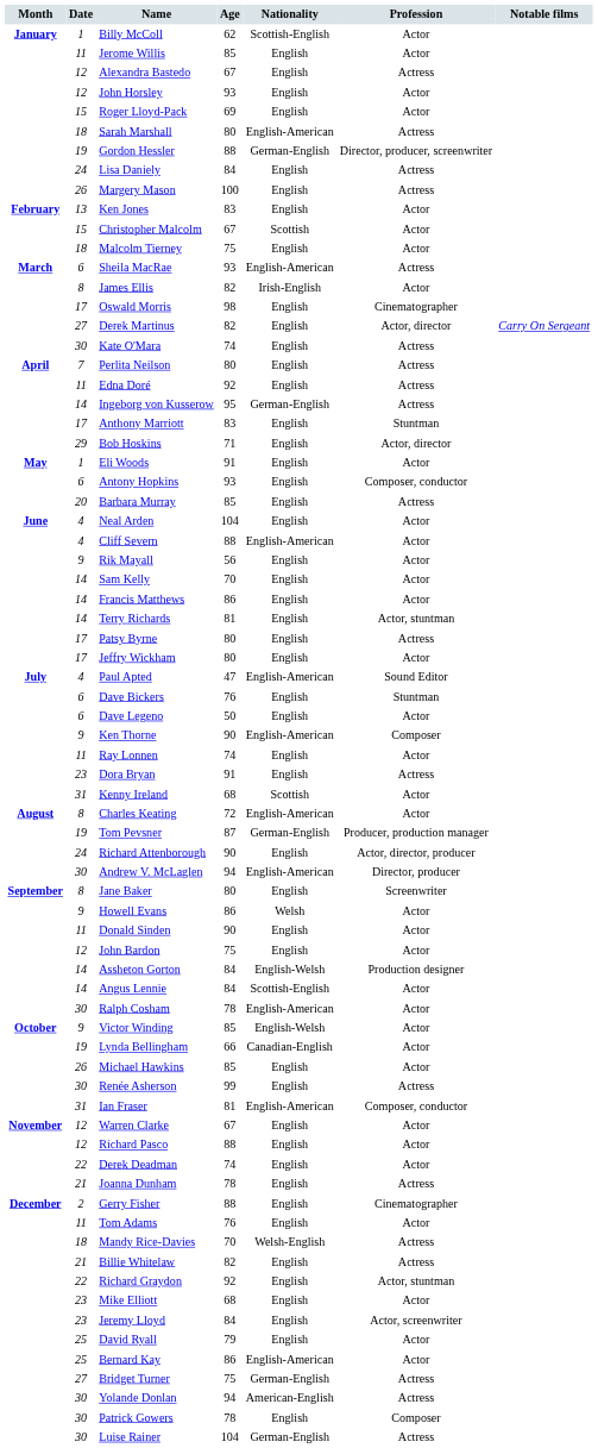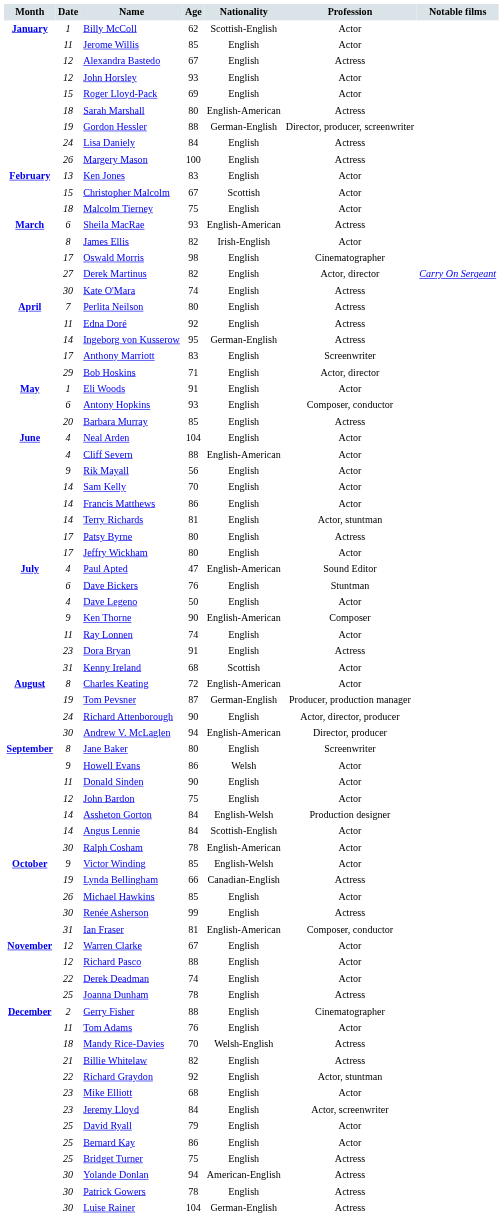 <table cellspacing="0" cellpadding="4" border="0">
 <tr style="background:#dae3e7; text-align:center;">
 <th>Month</th>
 <th>Date</th>
 <th>Name</th>
 <th>Age</th>
 <th>Nationality</th>
 <th>Profession</th>
 <th>Notable films</th>
 </tr>
 <tr valign="top">
 <th rowspan=9 style="text-align:center; vertical-align:top;"><a href='#'>January</a></th>
 <td style="text-align:center;"><em>1</em></td>
 <td><a href='#'>Billy McColl</a></td>
 <td style="text-align:center;">62</td>
 <td style="text-align:center;">Scottish-English</td>
 <td style="text-align:center;">Actor</td>
 <td></td>
 </tr>
 <tr>
 <td style="text-align:center;"><em>11</em></td>
 <td><a href='#'>Jerome Willis</a></td>
 <td style="text-align:center;">85</td>
 <td style="text-align:center;">English</td>
 <td style="text-align:center;">Actor</td>
 <td></td>
 </tr>
 <tr>
 <td style="text-align:center;"><em>12</em></td>
 <td><a href='#'>Alexandra Bastedo</a></td>
 <td style="text-align:center;">67</td>
 <td style="text-align:center;">English</td>
 <td style="text-align:center;">Actress</td>
 <td></td>
 </tr>
 <tr>
 <td style="text-align:center;"><em>12</em></td>
 <td><a href='#'>John Horsley</a></td>
 <td style="text-align:center;">93</td>
 <td style="text-align:center;">English</td>
 <td style="text-align:center;">Actor</td>
 <td></td>
 </tr>
 <tr>
 <td style="text-align:center;"><em>15</em></td>
 <td><a href='#'>Roger Lloyd-Pack</a></td>
 <td style="text-align:center;">69</td>
 <td style="text-align:center;">English</td>
 <td style="text-align:center;">Actor</td>
 <td></td>
 </tr>
 <tr>
 <td style="text-align:center;"><em>18</em></td>
 <td><a href='#'>Sarah Marshall</a></td>
 <td style="text-align:center;">80</td>
 <td style="text-align:center;">English-American</td>
 <td style="text-align:center;">Actress</td>
 <td></td>
 </tr>
 <tr>
 <td style="text-align:center;"><em>19</em></td>
 <td><a href='#'>Gordon Hessler</a></td>
 <td style="text-align:center;">88</td>
 <td style="text-align:center;">German-English</td>
 <td style="text-align:center;">Director, producer, screenwriter</td>
 <td></td>
 </tr>
 <tr>
 <td style="text-align:center;"><em>24</em></td>
 <td><a href='#'>Lisa Daniely</a></td>
 <td style="text-align:center;">84</td>
 <td style="text-align:center;">English</td>
 <td style="text-align:center;">Actress</td>
 <td></td>
 </tr>
 <tr>
 <td style="text-align:center;"><em>26</em></td>
 <td><a href='#'>Margery Mason</a></td>
 <td style="text-align:center;">100</td>
 <td style="text-align:center;">English</td>
 <td style="text-align:center;">Actress</td>
 <td></td>
 </tr>
 <tr>
 <th rowspan=3 style="text-align:center; vertical-align:top;"><a href='#'>February</a></th>
 <td style="text-align:center;"><em>13</em></td>
 <td><a href='#'>Ken Jones</a></td>
 <td style="text-align:center;">83</td>
 <td style="text-align:center;">English</td>
 <td style="text-align:center;">Actor</td>
 <td></td>
 </tr>
 <tr>
 <td style="text-align:center;"><em>15</em></td>
 <td><a href='#'>Christopher Malcolm</a></td>
 <td style="text-align:center;">67</td>
 <td style="text-align:center;">Scottish</td>
 <td style="text-align:center;">Actor</td>
 <td></td>
 </tr>
 <tr>
 <td style="text-align:center;"><em>18</em></td>
 <td><a href='#'>Malcolm Tierney</a></td>
 <td style="text-align:center;">75</td>
 <td style="text-align:center;">English</td>
 <td style="text-align:center;">Actor</td>
 <td></td>
 </tr>
 <tr>
 <th rowspan=5 style="text-align:center; vertical-align:top;"><a href='#'>March</a></th>
 <td style="text-align:center;"><em>6</em></td>
 <td><a href='#'>Sheila MacRae</a></td>
 <td style="text-align:center;">93</td>
 <td style="text-align:center;">English-American</td>
 <td style="text-align:center;">Actress</td>
 <td></td>
 </tr>
 <tr>
 <td style="text-align:center;"><em>8</em></td>
 <td><a href='#'>James Ellis</a></td>
 <td style="text-align:center;">82</td>
 <td style="text-align:center;">Irish-English</td>
 <td style="text-align:center;">Actor</td>
 <td></td>
 </tr>
 <tr>
 <td style="text-align:center;"><em>17</em></td>
 <td><a href='#'>Oswald Morris</a></td>
 <td style="text-align:center;">98</td>
 <td style="text-align:center;">English</td>
 <td style="text-align:center;">Cinematographer</td>
 <td></td>
 </tr>
 <tr>
 <td style="text-align:center;"><em>27</em></td>
 <td><a href='#'>Derek Martinus</a></td>
 <td style="text-align:center;">82</td>
 <td style="text-align:center;">English</td>
 <td style="text-align:center;">Actor, director</td>
 <td><em><a href='#'>Carry On Sergeant</a></em></td>
 </tr>
 <tr>
 <td style="text-align:center;"><em>30</em></td>
 <td><a href='#'>Kate O'Mara</a></td>
 <td style="text-align:center;">74</td>
 <td style="text-align:center;">English</td>
 <td style="text-align:center;">Actress</td>
 <td></td>
 </tr>
 <tr>
 <th rowspan=5 style="text-align:center; vertical-align:top;"><a href='#'>April</a></th>
 <td style="text-align:center;"><em>7</em></td>
 <td><a href='#'>Perlita Neilson</a></td>
 <td style="text-align:center;">80</td>
 <td style="text-align:center;">English</td>
 <td style="text-align:center;">Actress</td>
 <td></td>
 </tr>
 <tr>
 <td style="text-align:center;"><em>11</em></td>
 <td><a href='#'>Edna Doré</a></td>
 <td style="text-align:center;">92</td>
 <td style="text-align:center;">English</td>
 <td style="text-align:center;">Actress</td>
 <td></td>
 </tr>
 <tr>
 <td style="text-align:center;"><em>14</em></td>
 <td><a href='#'>Ingeborg von Kusserow</a></td>
 <td style="text-align:center;">95</td>
 <td style="text-align:center;">German-English</td>
 <td style="text-align:center;">Actress</td>
 <td></td>
 </tr>
 <tr>
 <td style="text-align:center;"><em>17</em></td>
 <td><a href='#'>Anthony Marriott</a></td>
 <td style="text-align:center;">83</td>
 <td style="text-align:center;">English</td>
-<td style="text-align:center;">Stuntman</td>
+<td style="text-align:center;">Screenwriter</td>
 <td></td>
 </tr>
 <tr>
 <td style="text-align:center;"><em>29</em></td>
 <td><a href='#'>Bob Hoskins</a></td>
 <td style="text-align:center;">71</td>
 <td style="text-align:center;">English</td>
 <td style="text-align:center;">Actor, director</td>
 <td></td>
 </tr>
 <tr>
 <th rowspan=3 style="text-align:center; vertical-align:top;"><a href='#'>May</a></th>
 <td style="text-align:center;"><em>1</em></td>
 <td><a href='#'>Eli Woods</a></td>
 <td style="text-align:center;">91</td>
 <td style="text-align:center;">English</td>
 <td style="text-align:center;">Actor</td>
 <td></td>
 </tr>
 <tr>
 <td style="text-align:center;"><em>6</em></td>
 <td><a href='#'>Antony Hopkins</a></td>
 <td style="text-align:center;">93</td>
 <td style="text-align:center;">English</td>
 <td style="text-align:center;">Composer, conductor</td>
 <td></td>
 </tr>
 <tr>
 <td style="text-align:center;"><em>20</em></td>
 <td><a href='#'>Barbara Murray</a></td>
 <td style="text-align:center;">85</td>
 <td style="text-align:center;">English</td>
 <td style="text-align:center;">Actress</td>
 <td></td>
 </tr>
 <tr>
 <th rowspan=8 style="text-align:center; vertical-align:top;"><a href='#'>June</a></th>
 <td style="text-align:center;"><em>4</em></td>
 <td><a href='#'>Neal Arden</a></td>
 <td style="text-align:center;">104</td>
 <td style="text-align:center;">English</td>
 <td style="text-align:center;">Actor</td>
 <td></td>
 </tr>
 <tr>
 <td style="text-align:center;"><em>4</em></td>
 <td><a href='#'>Cliff Severn</a></td>
 <td style="text-align:center;">88</td>
 <td style="text-align:center;">English-American</td>
 <td style="text-align:center;">Actor</td>
 <td></td>
 </tr>
 <tr>
 <td style="text-align:center;"><em>9</em></td>
 <td><a href='#'>Rik Mayall</a></td>
 <td style="text-align:center;">56</td>
 <td style="text-align:center;">English</td>
 <td style="text-align:center;">Actor</td>
 <td></td>
 </tr>
 <tr>
 <td style="text-align:center;"><em>14</em></td>
 <td><a href='#'>Sam Kelly</a></td>
 <td style="text-align:center;">70</td>
 <td style="text-align:center;">English</td>
 <td style="text-align:center;">Actor</td>
 <td></td>
 </tr>
 <tr>
 <td style="text-align:center;"><em>14</em></td>
 <td><a href='#'>Francis Matthews</a></td>
 <td style="text-align:center;">86</td>
 <td style="text-align:center;">English</td>
 <td style="text-align:center;">Actor</td>
 <td></td>
 </tr>
 <tr>
 <td style="text-align:center;"><em>14</em></td>
 <td><a href='#'>Terry Richards</a></td>
 <td style="text-align:center;">81</td>
 <td style="text-align:center;">English</td>
 <td style="text-align:center;">Actor, stuntman</td>
 <td></td>
 </tr>
 <tr>
 <td style="text-align:center;"><em>17</em></td>
 <td><a href='#'>Patsy Byrne</a></td>
 <td style="text-align:center;">80</td>
 <td style="text-align:center;">English</td>
 <td style="text-align:center;">Actress</td>
 <td></td>
 </tr>
 <tr>
 <td style="text-align:center;"><em>17</em></td>
 <td><a href='#'>Jeffry Wickham</a></td>
 <td style="text-align:center;">80</td>
 <td style="text-align:center;">English</td>
 <td style="text-align:center;">Actor</td>
 <td></td>
 </tr>
 <tr>
 <th rowspan=7 style="text-align:center; vertical-align:top;"><a href='#'>July</a></th>
 <td style="text-align:center;"><em>4</em></td>
 <td><a href='#'>Paul Apted</a></td>
 <td style="text-align:center;">47</td>
 <td style="text-align:center;">English-American</td>
 <td style="text-align:center;">Sound Editor</td>
 <td></td>
 </tr>
 <tr>
 <td style="text-align:center;"><em>6</em></td>
 <td><a href='#'>Dave Bickers</a></td>
 <td style="text-align:center;">76</td>
 <td style="text-align:center;">English</td>
 <td style="text-align:center;">Stuntman</td>
 <td></td>
 </tr>
 <tr>
-<td style="text-align:center;"><em>6</em></td>
+<td style="text-align:center;"><em>4</em></td>
 <td><a href='#'>Dave Legeno</a></td>
 <td style="text-align:center;">50</td>
 <td style="text-align:center;">English</td>
 <td style="text-align:center;">Actor</td>
 <td></td>
 </tr>
 <tr>
 <td style="text-align:center;"><em>9</em></td>
 <td><a href='#'>Ken Thorne</a></td>
 <td style="text-align:center;">90</td>
 <td style="text-align:center;">English-American</td>
 <td style="text-align:center;">Composer</td>
 <td></td>
 </tr>
 <tr>
 <td style="text-align:center;"><em>11</em></td>
 <td><a href='#'>Ray Lonnen</a></td>
 <td style="text-align:center;">74</td>
 <td style="text-align:center;">English</td>
 <td style="text-align:center;">Actor</td>
 <td></td>
 </tr>
 <tr>
 <td style="text-align:center;"><em>23</em></td>
 <td><a href='#'>Dora Bryan</a></td>
 <td style="text-align:center;">91</td>
 <td style="text-align:center;">English</td>
 <td style="text-align:center;">Actress</td>
 <td></td>
 </tr>
 <tr>
 <td style="text-align:center;"><em>31</em></td>
 <td><a href='#'>Kenny Ireland</a></td>
 <td style="text-align:center;">68</td>
 <td style="text-align:center;">Scottish</td>
 <td style="text-align:center;">Actor</td>
 <td></td>
 </tr>
 <tr>
 <th rowspan=4 style="text-align:center; vertical-align:top;"><a href='#'>August</a></th>
 <td style="text-align:center;"><em>8</em></td>
 <td><a href='#'>Charles Keating</a></td>
 <td style="text-align:center;">72</td>
 <td style="text-align:center;">English-American</td>
 <td style="text-align:center;">Actor</td>
 <td></td>
 </tr>
 <tr>
 <td style="text-align:center;"><em>19</em></td>
 <td><a href='#'>Tom Pevsner</a></td>
 <td style="text-align:center;">87</td>
 <td style="text-align:center;">German-English</td>
 <td style="text-align:center;">Producer, production manager</td>
 <td></td>
 </tr>
 <tr>
 <td style="text-align:center;"><em>24</em></td>
 <td><a href='#'>Richard Attenborough</a></td>
 <td style="text-align:center;">90</td>
 <td style="text-align:center;">English</td>
 <td style="text-align:center;">Actor, director, producer</td>
 <td></td>
 </tr>
 <tr>
 <td style="text-align:center;"><em>30</em></td>
 <td><a href='#'>Andrew V. McLaglen</a></td>
 <td style="text-align:center;">94</td>
 <td style="text-align:center;">English-American</td>
 <td style="text-align:center;">Director, producer</td>
 <td></td>
 </tr>
 <tr>
 <th rowspan=7 style="text-align:center; vertical-align:top;"><a href='#'>September</a></th>
 <td style="text-align:center;"><em>8</em></td>
 <td><a href='#'>Jane Baker</a></td>
 <td style="text-align:center;">80</td>
 <td style="text-align:center;">English</td>
 <td style="text-align:center;">Screenwriter</td>
 <td></td>
 </tr>
 <tr>
 <td style="text-align:center;"><em>9</em></td>
 <td><a href='#'>Howell Evans</a></td>
 <td style="text-align:center;">86</td>
 <td style="text-align:center;">Welsh</td>
 <td style="text-align:center;">Actor</td>
 <td></td>
 </tr>
 <tr>
 <td style="text-align:center;"><em>11</em></td>
 <td><a href='#'>Donald Sinden</a></td>
 <td style="text-align:center;">90</td>
 <td style="text-align:center;">English</td>
 <td style="text-align:center;">Actor</td>
 <td></td>
 </tr>
 <tr>
 <td style="text-align:center;"><em>12</em></td>
 <td><a href='#'>John Bardon</a></td>
 <td style="text-align:center;">75</td>
 <td style="text-align:center;">English</td>
 <td style="text-align:center;">Actor</td>
 <td></td>
 </tr>
 <tr>
 <td style="text-align:center;"><em>14</em></td>
 <td><a href='#'>Assheton Gorton</a></td>
 <td style="text-align:center;">84</td>
 <td style="text-align:center;">English-Welsh</td>
 <td style="text-align:center;">Production designer</td>
 <td></td>
 </tr>
 <tr>
 <td style="text-align:center;"><em>14</em></td>
 <td><a href='#'>Angus Lennie</a></td>
 <td style="text-align:center;">84</td>
 <td style="text-align:center;">Scottish-English</td>
 <td style="text-align:center;">Actor</td>
 <td></td>
 </tr>
 <tr>
 <td style="text-align:center;"><em>30</em></td>
 <td><a href='#'>Ralph Cosham</a></td>
 <td style="text-align:center;">78</td>
 <td style="text-align:center;">English-American</td>
 <td style="text-align:center;">Actor</td>
 <td></td>
 </tr>
 <tr>
 <th rowspan=5 style="text-align:center; vertical-align:top;"><a href='#'>October</a></th>
 <td style="text-align:center;"><em>9</em></td>
 <td><a href='#'>Victor Winding</a></td>
 <td style="text-align:center;">85</td>
 <td style="text-align:center;">English-Welsh</td>
 <td style="text-align:center;">Actor</td>
 <td></td>
 </tr>
 <tr>
 <td style="text-align:center;"><em>19</em></td>
 <td><a href='#'>Lynda Bellingham</a></td>
 <td style="text-align:center;">66</td>
 <td style="text-align:center;">Canadian-English</td>
-<td style="text-align:center;">Actor</td>
+<td style="text-align:center;">Actress</td>
 <td></td>
 </tr>
 <tr>
 <td style="text-align:center;"><em>26</em></td>
 <td><a href='#'>Michael Hawkins</a></td>
 <td style="text-align:center;">85</td>
 <td style="text-align:center;">English</td>
 <td style="text-align:center;">Actor</td>
 <td></td>
 </tr>
 <tr>
 <td style="text-align:center;"><em>30</em></td>
 <td><a href='#'>Renée Asherson</a></td>
 <td style="text-align:center;">99</td>
 <td style="text-align:center;">English</td>
 <td style="text-align:center;">Actress</td>
 <td></td>
 </tr>
 <tr>
 <td style="text-align:center;"><em>31</em></td>
 <td><a href='#'>Ian Fraser</a></td>
 <td style="text-align:center;">81</td>
 <td style="text-align:center;">English-American</td>
 <td style="text-align:center;">Composer, conductor</td>
 <td></td>
 </tr>
 <tr>
 <th rowspan=4 style="text-align:center; vertical-align:top;"><a href='#'>November</a></th>
 <td style="text-align:center;"><em>12</em></td>
 <td><a href='#'>Warren Clarke</a></td>
 <td style="text-align:center;">67</td>
 <td style="text-align:center;">English</td>
 <td style="text-align:center;">Actor</td>
 <td></td>
 </tr>
 <tr>
 <td style="text-align:center;"><em>12</em></td>
 <td><a href='#'>Richard Pasco</a></td>
 <td style="text-align:center;">88</td>
 <td style="text-align:center;">English</td>
 <td style="text-align:center;">Actor</td>
 <td></td>
 </tr>
 <tr>
 <td style="text-align:center;"><em>22</em></td>
 <td><a href='#'>Derek Deadman</a></td>
 <td style="text-align:center;">74</td>
 <td style="text-align:center;">English</td>
 <td style="text-align:center;">Actor</td>
 <td></td>
 </tr>
 <tr>
-<td style="text-align:center;"><em>21</em></td>
+<td style="text-align:center;"><em>25</em></td>
 <td><a href='#'>Joanna Dunham</a></td>
 <td style="text-align:center;">78</td>
 <td style="text-align:center;">English</td>
 <td style="text-align:center;">Actress</td>
 <td></td>
 </tr>
 <tr>
 <th rowspan=13 style="text-align:center; vertical-align:top;"><a href='#'>December</a></th>
 <td style="text-align:center;"><em>2</em></td>
 <td><a href='#'>Gerry Fisher</a></td>
 <td style="text-align:center;">88</td>
 <td style="text-align:center;">English</td>
 <td style="text-align:center;">Cinematographer</td>
 <td></td>
 </tr>
 <tr>
 <td style="text-align:center;"><em>11</em></td>
 <td><a href='#'>Tom Adams</a></td>
 <td style="text-align:center;">76</td>
 <td style="text-align:center;">English</td>
 <td style="text-align:center;">Actor</td>
 <td></td>
 </tr>
 <tr>
 <td style="text-align:center;"><em>18</em></td>
 <td><a href='#'>Mandy Rice-Davies</a></td>
 <td style="text-align:center;">70</td>
 <td style="text-align:center;">Welsh-English</td>
 <td style="text-align:center;">Actress</td>
 <td></td>
 </tr>
 <tr>
 <td style="text-align:center;"><em>21</em></td>
 <td><a href='#'>Billie Whitelaw</a></td>
 <td style="text-align:center;">82</td>
 <td style="text-align:center;">English</td>
 <td style="text-align:center;">Actress</td>
 <td></td>
 </tr>
 <tr>
 <td style="text-align:center;"><em>22</em></td>
 <td><a href='#'>Richard Graydon</a></td>
 <td style="text-align:center;">92</td>
 <td style="text-align:center;">English</td>
 <td style="text-align:center;">Actor, stuntman</td>
 <td></td>
 </tr>
 <tr>
 <td style="text-align:center;"><em>23</em></td>
 <td><a href='#'>Mike Elliott</a></td>
 <td style="text-align:center;">68</td>
 <td style="text-align:center;">English</td>
 <td style="text-align:center;">Actor</td>
 <td></td>
 </tr>
 <tr>
 <td style="text-align:center;"><em>23</em></td>
 <td><a href='#'>Jeremy Lloyd</a></td>
 <td style="text-align:center;">84</td>
 <td style="text-align:center;">English</td>
 <td style="text-align:center;">Actor, screenwriter</td>
 <td></td>
 </tr>
 <tr>
 <td style="text-align:center;"><em>25</em></td>
 <td><a href='#'>David Ryall</a></td>
 <td style="text-align:center;">79</td>
 <td style="text-align:center;">English</td>
 <td style="text-align:center;">Actor</td>
 <td></td>
 </tr>
 <tr>
 <td style="text-align:center;"><em>25</em></td>
 <td><a href='#'>Bernard Kay</a></td>
 <td style="text-align:center;">86</td>
-<td style="text-align:center;">English-American</td>
+<td style="text-align:center;">English</td>
 <td style="text-align:center;">Actor</td>
 <td></td>
 </tr>
 <tr>
-<td style="text-align:center;"><em>27</em></td>
+<td style="text-align:center;"><em>25</em></td>
 <td><a href='#'>Bridget Turner</a></td>
 <td style="text-align:center;">75</td>
-<td style="text-align:center;">German-English</td>
+<td style="text-align:center;">English</td>
 <td style="text-align:center;">Actress</td>
 <td></td>
 </tr>
 <tr>
 <td style="text-align:center;"><em>30</em></td>
 <td><a href='#'>Yolande Donlan</a></td>
 <td style="text-align:center;">94</td>
 <td style="text-align:center;">American-English</td>
 <td style="text-align:center;">Actress</td>
 <td></td>
 </tr>
 <tr>
 <td style="text-align:center;"><em>30</em></td>
 <td><a href='#'>Patrick Gowers</a></td>
 <td style="text-align:center;">78</td>
 <td style="text-align:center;">English</td>
-<td style="text-align:center;">Composer</td>
+<td style="text-align:center;">Actress</td>
 <td></td>
 </tr>
 <tr>
 <td style="text-align:center;"><em>30</em></td>
 <td><a href='#'>Luise Rainer</a></td>
 <td style="text-align:center;">104</td>
 <td style="text-align:center;">German-English</td>
 <td style="text-align:center;">Actress</td>
 <td></td>
 </tr>
 <tr>
 </tr>
 </table>
